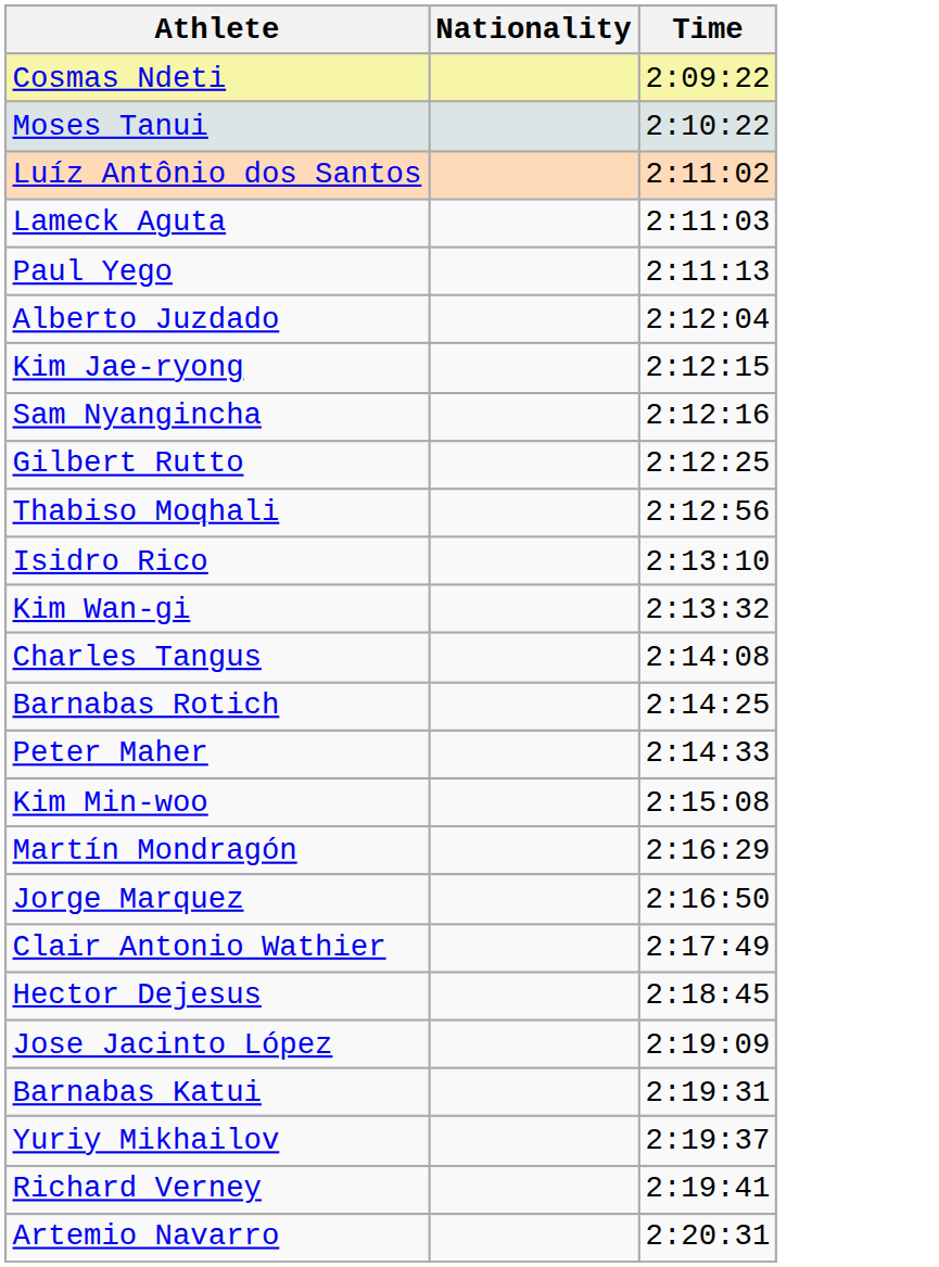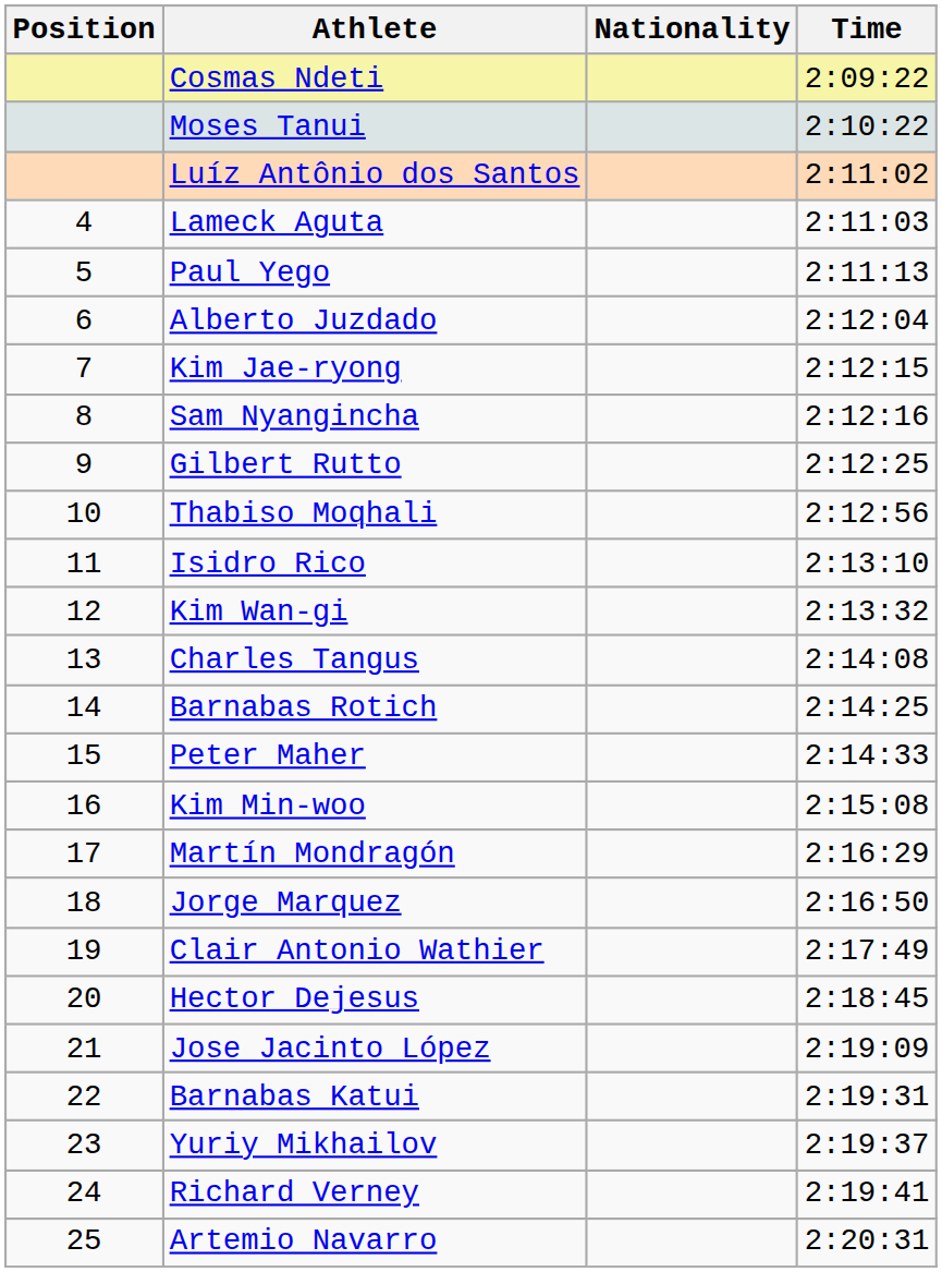 <table class="wikitable sortable">
 <tr>
+<th>Position</th>
 <th>Athlete</th>
 <th>Nationality</th>
 <th>Time</th>
 </tr>
 <tr bgcolor="#F7F6A8">
+<td align=center></td>
 <td><a href='#'>Cosmas Ndeti</a></td>
 <td></td>
 <td>2:09:22</td>
 </tr>
 <tr bgcolor="#DCE5E5">
+<td align=center></td>
 <td><a href='#'>Moses Tanui</a></td>
 <td></td>
 <td>2:10:22</td>
 </tr>
 <tr bgcolor="#FFDAB9">
+<td align=center></td>
 <td><a href='#'>Luíz Antônio dos Santos</a></td>
 <td></td>
 <td>2:11:02</td>
 </tr>
 <tr>
+<td align=center>4</td>
 <td><a href='#'>Lameck Aguta</a></td>
 <td></td>
 <td>2:11:03</td>
 </tr>
 <tr>
+<td align=center>5</td>
 <td><a href='#'>Paul Yego</a></td>
 <td></td>
 <td>2:11:13</td>
 </tr>
 <tr>
+<td align=center>6</td>
 <td><a href='#'>Alberto Juzdado</a></td>
 <td></td>
 <td>2:12:04</td>
 </tr>
 <tr>
+<td align=center>7</td>
 <td><a href='#'>Kim Jae-ryong</a></td>
 <td></td>
 <td>2:12:15</td>
 </tr>
 <tr>
+<td align=center>8</td>
 <td><a href='#'>Sam Nyangincha</a></td>
 <td></td>
 <td>2:12:16</td>
 </tr>
 <tr>
+<td align=center>9</td>
 <td><a href='#'>Gilbert Rutto</a></td>
 <td></td>
 <td>2:12:25</td>
 </tr>
 <tr>
+<td align=center>10</td>
 <td><a href='#'>Thabiso Moqhali</a></td>
 <td></td>
 <td>2:12:56</td>
 </tr>
 <tr>
+<td align=center>11</td>
 <td><a href='#'>Isidro Rico</a></td>
 <td></td>
 <td>2:13:10</td>
 </tr>
 <tr>
+<td align=center>12</td>
 <td><a href='#'>Kim Wan-gi</a></td>
 <td></td>
 <td>2:13:32</td>
 </tr>
 <tr>
+<td align=center>13</td>
 <td><a href='#'>Charles Tangus</a></td>
 <td></td>
 <td>2:14:08</td>
 </tr>
 <tr>
+<td align=center>14</td>
 <td><a href='#'>Barnabas Rotich</a></td>
 <td></td>
 <td>2:14:25</td>
 </tr>
 <tr>
+<td align=center>15</td>
 <td><a href='#'>Peter Maher</a></td>
 <td></td>
 <td>2:14:33</td>
 </tr>
 <tr>
+<td align=center>16</td>
 <td><a href='#'>Kim Min-woo</a></td>
 <td></td>
 <td>2:15:08</td>
 </tr>
 <tr>
+<td align=center>17</td>
 <td><a href='#'>Martín Mondragón</a></td>
 <td></td>
 <td>2:16:29</td>
 </tr>
 <tr>
+<td align=center>18</td>
 <td><a href='#'>Jorge Marquez</a></td>
 <td></td>
 <td>2:16:50</td>
 </tr>
 <tr>
+<td align=center>19</td>
 <td><a href='#'>Clair Antonio Wathier</a></td>
 <td></td>
 <td>2:17:49</td>
 </tr>
 <tr>
+<td align=center>20</td>
 <td><a href='#'>Hector Dejesus</a></td>
 <td></td>
 <td>2:18:45</td>
 </tr>
 <tr>
+<td align=center>21</td>
 <td><a href='#'>Jose Jacinto López</a></td>
 <td></td>
 <td>2:19:09</td>
 </tr>
 <tr>
+<td align=center>22</td>
 <td><a href='#'>Barnabas Katui</a></td>
 <td></td>
 <td>2:19:31</td>
 </tr>
 <tr>
+<td align=center>23</td>
 <td><a href='#'>Yuriy Mikhailov</a></td>
 <td></td>
 <td>2:19:37</td>
 </tr>
 <tr>
+<td align=center>24</td>
 <td><a href='#'>Richard Verney</a></td>
 <td></td>
 <td>2:19:41</td>
 </tr>
 <tr>
+<td align=center>25</td>
 <td><a href='#'>Artemio Navarro</a></td>
 <td></td>
 <td>2:20:31</td>
 </tr>
 </table>
